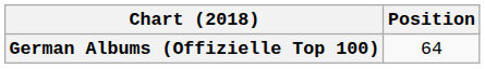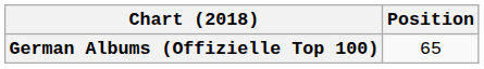 <table class="wikitable plainrowheaders" style="text-align:center">
 <tr>
 <th scope="col">Chart (2018)</th>
 <th scope="col">Position</th>
 </tr>
 <tr>
 <th scope="row">German Albums (Offizielle Top 100)</th>
-<td>64</td>
+<td>65</td>
 </tr>
 </table>
